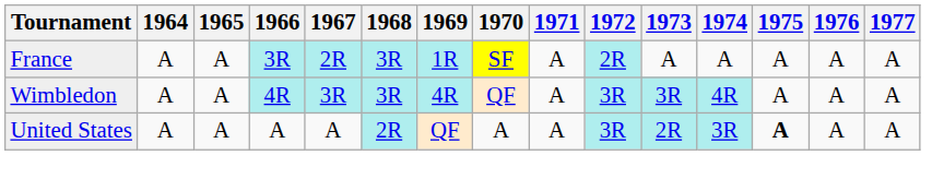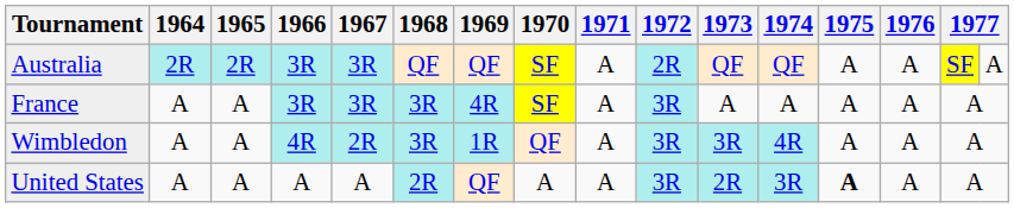 <table class="wikitable">
 <tr>
 <th>Tournament</th>
 <th>1964</th>
 <th>1965</th>
 <th>1966</th>
 <th>1967</th>
 <th>1968</th>
 <th>1969</th>
 <th>1970</th>
 <th><a href='#'>1971</a></th>
 <th><a href='#'>1972</a></th>
 <th><a href='#'>1973</a></th>
 <th><a href='#'>1974</a></th>
 <th><a href='#'>1975</a></th>
 <th><a href='#'>1976</a></th>
 <th colspan="2"><a href='#'>1977</a></th>
 </tr>
 <tr>
+<td style="background:#EFEFEF;"><a href='#'>Australia</a></td>
+<td align="center" style="background:#afeeee;"><a href='#'>2R</a></td>
+<td align="center" style="background:#afeeee;"><a href='#'>2R</a></td>
+<td align="center" style="background:#afeeee;"><a href='#'>3R</a></td>
+<td align="center" style="background:#afeeee;"><a href='#'>3R</a></td>
+<td align="center" style="background:#ffebcd;"><a href='#'>QF</a></td>
+<td align="center" style="background:#ffebcd;"><a href='#'>QF</a></td>
+<td align="center" style="background:yellow;"><a href='#'>SF</a></td>
+<td align="center">A</td>
+<td align="center" style="background:#afeeee;"><a href='#'>2R</a></td>
+<td align="center" style="background:#ffebcd;"><a href='#'>QF</a></td>
+<td align="center" style="background:#ffebcd;"><a href='#'>QF</a></td>
+<td align="center">A</td>
+<td align="center">A</td>
+<td align="center" style="background:yellow;"><a href='#'>SF</a></td>
+<td align="center">A</td>
+</tr>
+<tr>
 <td style="background:#EFEFEF;"><a href='#'>France</a></td>
 <td align="center">A</td>
 <td align="center">A</td>
 <td align="center" style="background:#afeeee;"><a href='#'>3R</a></td>
-<td align="center" style="background:#afeeee;"><a href='#'>2R</a></td>
 <td align="center" style="background:#afeeee;"><a href='#'>3R</a></td>
-<td align="center" style="background:#afeeee;"><a href='#'>1R</a></td>
+<td align="center" style="background:#afeeee;"><a href='#'>3R</a></td>
+<td align="center" style="background:#afeeee;"><a href='#'>4R</a></td>
 <td align="center" style="background:yellow;"><a href='#'>SF</a></td>
 <td align="center">A</td>
-<td align="center" style="background:#afeeee;"><a href='#'>2R</a></td>
+<td align="center" style="background:#afeeee;"><a href='#'>3R</a></td>
 <td align="center">A</td>
 <td align="center">A</td>
 <td align="center">A</td>
 <td align="center">A</td>
 <td colspan="2" align="center">A</td>
 </tr>
 <tr>
 <td style="background:#EFEFEF;"><a href='#'>Wimbledon</a></td>
 <td align="center">A</td>
 <td align="center">A</td>
 <td align="center" style="background:#afeeee;"><a href='#'>4R</a></td>
+<td align="center" style="background:#afeeee;"><a href='#'>2R</a></td>
 <td align="center" style="background:#afeeee;"><a href='#'>3R</a></td>
-<td align="center" style="background:#afeeee;"><a href='#'>3R</a></td>
-<td align="center" style="background:#afeeee;"><a href='#'>4R</a></td>
+<td align="center" style="background:#afeeee;"><a href='#'>1R</a></td>
 <td align="center" style="background:#ffebcd;"><a href='#'>QF</a></td>
 <td align="center">A</td>
 <td align="center" style="background:#afeeee;"><a href='#'>3R</a></td>
 <td align="center" style="background:#afeeee;"><a href='#'>3R</a></td>
 <td align="center" style="background:#afeeee;"><a href='#'>4R</a></td>
 <td align="center">A</td>
 <td align="center">A</td>
 <td colspan="2" align="center">A</td>
 </tr>
 <tr>
 <td style="background:#EFEFEF;"><a href='#'>United States</a></td>
 <td align="center">A</td>
 <td align="center">A</td>
 <td align="center">A</td>
 <td align="center">A</td>
 <td align="center" style="background:#afeeee;"><a href='#'>2R</a></td>
 <td align="center" style="background:#ffebcd;"><a href='#'>QF</a></td>
 <td align="center">A</td>
 <td align="center">A</td>
 <td align="center" style="background:#afeeee;"><a href='#'>3R</a></td>
 <td align="center" style="background:#afeeee;"><a href='#'>2R</a></td>
 <td align="center" style="background:#afeeee;"><a href='#'>3R</a></td>
 <td align="center"><strong>A</strong></td>
 <td align="center">A</td>
 <td colspan="2" align="center">A</td>
 </tr>
 </table>
